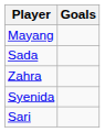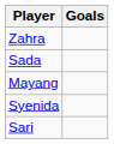 <table class="wikitable sortable" style="text-align: left;">
 <tr>
 <th>Player</th>
 <th>Goals</th>
 </tr>
 <tr>
-<td><a href='#'>Mayang</a></td>
+<td><a href='#'>Zahra</a></td>
 <td></td>
 </tr>
 <tr>
 <td><a href='#'>Sada</a></td>
 <td></td>
 </tr>
 <tr>
-<td><a href='#'>Zahra</a></td>
+<td><a href='#'>Mayang</a></td>
 <td></td>
 </tr>
 <tr>
 <td><a href='#'>Syenida</a></td>
 <td></td>
 </tr>
 <tr>
 <td><a href='#'>Sari</a></td>
 <td></td>
 </tr>
 </table>
